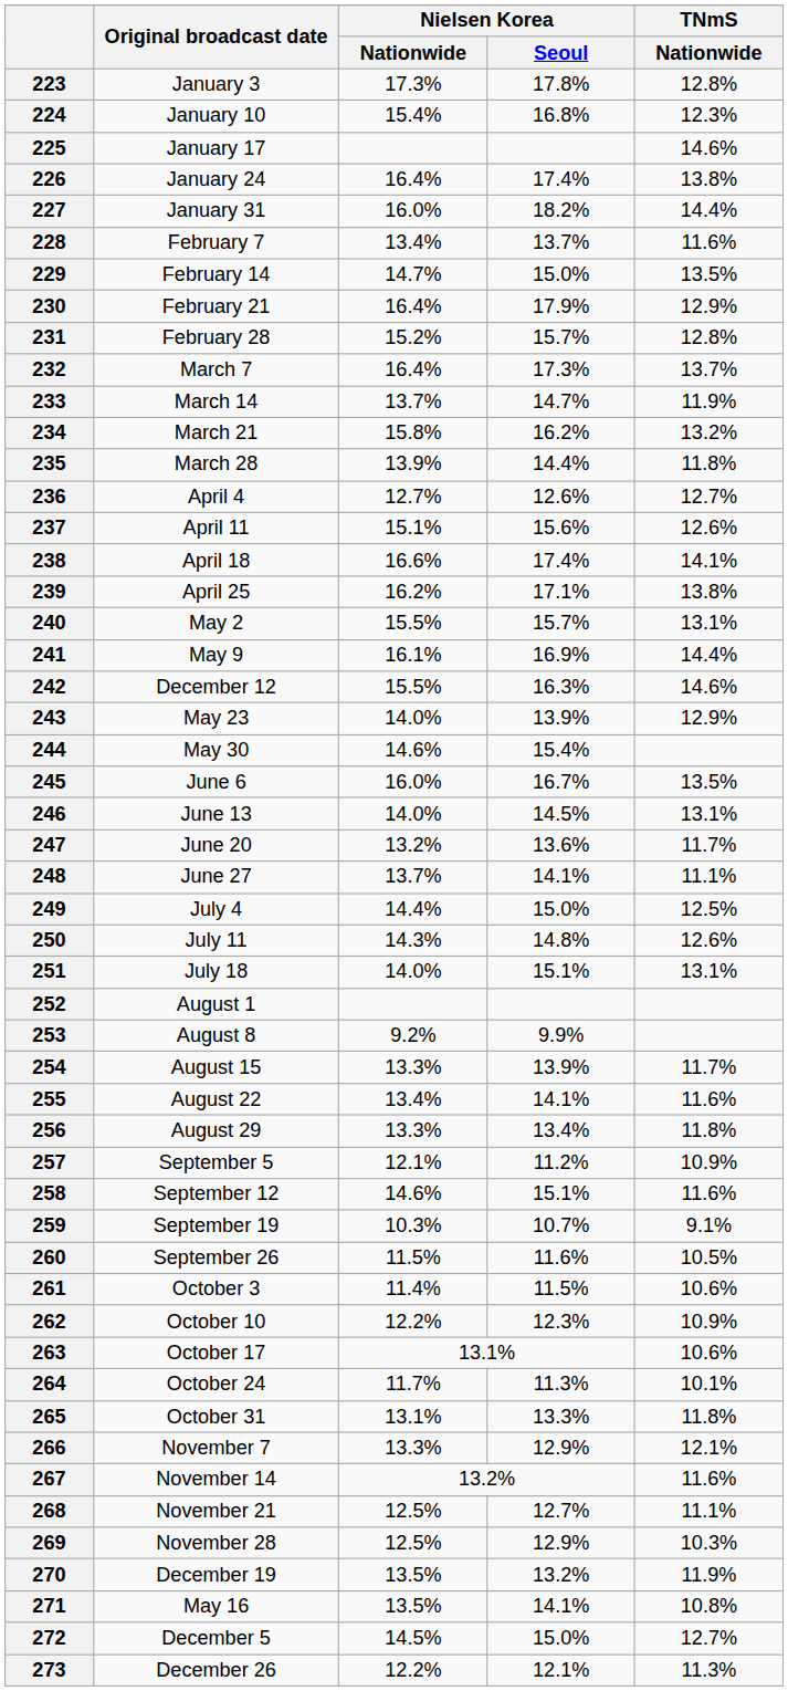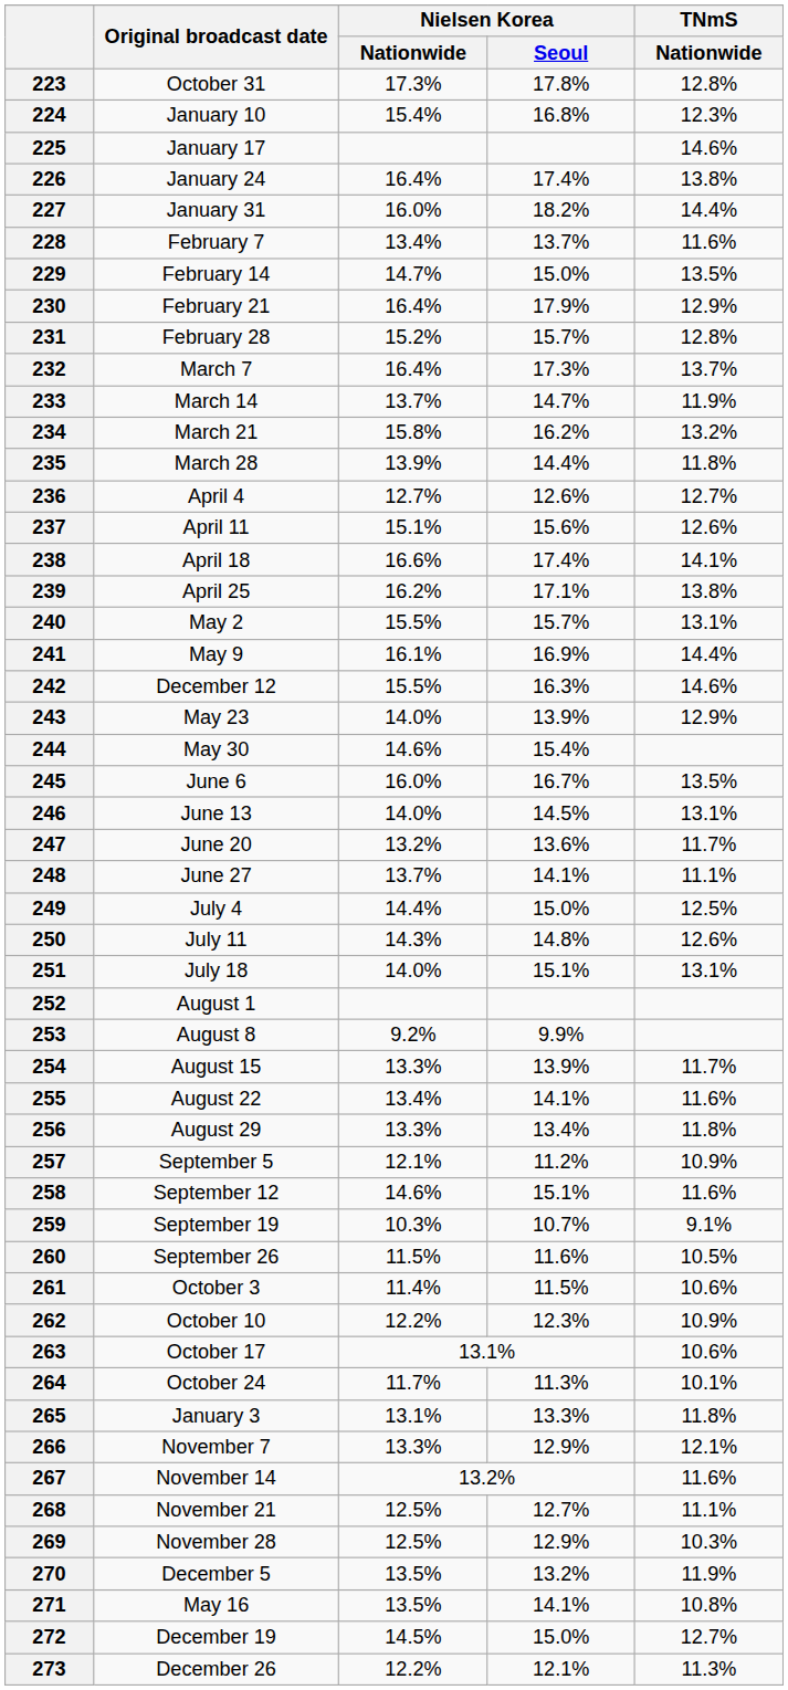 <table class="wikitable sortable" style="text-align:center; margin-left: auto; margin-right: auto">
 <tr>
 </tr>
 <tr>
 <th scope="col" rowspan="2" style="width:4em"></th>
 <th scope="col" rowspan="2" style="width:12em">Original broadcast date</th>
 <th scope="col" colspan="2">Nielsen Korea</th>
 <th scope="col">TNmS</th>
 </tr>
 <tr>
 <th scope="col" style="width:7em">Nationwide</th>
 <th scope="col" style="width:7em"><a href='#'>Seoul</a></th>
 <th scope="col" style="width:7em">Nationwide</th>
 </tr>
 <tr>
 <th scope="col">223</th>
-<td>January 3</td>
+<td>October 31</td>
 <td>17.3%</td>
 <td>17.8%</td>
 <td>12.8%</td>
 </tr>
 <tr>
 <th scope="col">224</th>
 <td>January 10</td>
 <td>15.4%</td>
 <td>16.8%</td>
 <td>12.3%</td>
 </tr>
 <tr>
 <th scope="col">225</th>
 <td>January 17</td>
 <td><strong></strong></td>
 <td><strong></strong></td>
 <td>14.6%</td>
 </tr>
 <tr>
 <th scope="col">226</th>
 <td>January 24</td>
 <td>16.4%</td>
 <td>17.4%</td>
 <td>13.8%</td>
 </tr>
 <tr>
 <th scope="col">227</th>
 <td>January 31</td>
 <td>16.0%</td>
 <td>18.2%</td>
 <td>14.4%</td>
 </tr>
 <tr>
 <th scope="col">228</th>
 <td>February 7</td>
 <td>13.4%</td>
 <td>13.7%</td>
 <td>11.6%</td>
 </tr>
 <tr>
 <th scope="col">229</th>
 <td>February 14</td>
 <td>14.7%</td>
 <td>15.0%</td>
 <td>13.5%</td>
 </tr>
 <tr>
 <th scope="col">230</th>
 <td>February 21</td>
 <td>16.4%</td>
 <td>17.9%</td>
 <td>12.9%</td>
 </tr>
 <tr>
 <th scope="col">231</th>
 <td>February 28</td>
 <td>15.2%</td>
 <td>15.7%</td>
 <td>12.8%</td>
 </tr>
 <tr>
 <th scope="col">232</th>
 <td>March 7</td>
 <td>16.4%</td>
 <td>17.3%</td>
 <td>13.7%</td>
 </tr>
 <tr>
 <th scope="col">233</th>
 <td>March 14</td>
 <td>13.7%</td>
 <td>14.7%</td>
 <td>11.9%</td>
 </tr>
 <tr>
 <th scope="col">234</th>
 <td>March 21</td>
 <td>15.8%</td>
 <td>16.2%</td>
 <td>13.2%</td>
 </tr>
 <tr>
 <th scope="col">235</th>
 <td>March 28</td>
 <td>13.9%</td>
 <td>14.4%</td>
 <td>11.8%</td>
 </tr>
 <tr>
 <th scope="col">236</th>
 <td>April 4</td>
 <td>12.7%</td>
 <td>12.6%</td>
 <td>12.7%</td>
 </tr>
 <tr>
 <th scope="col">237</th>
 <td>April 11</td>
 <td>15.1%</td>
 <td>15.6%</td>
 <td>12.6%</td>
 </tr>
 <tr>
 <th scope="col">238</th>
 <td>April 18</td>
 <td>16.6%</td>
 <td>17.4%</td>
 <td>14.1%</td>
 </tr>
 <tr>
 <th scope="col">239</th>
 <td>April 25</td>
 <td>16.2%</td>
 <td>17.1%</td>
 <td>13.8%</td>
 </tr>
 <tr>
 <th scope="col">240</th>
 <td>May 2</td>
 <td>15.5%</td>
 <td>15.7%</td>
 <td>13.1%</td>
 </tr>
 <tr>
 <th scope="col">241</th>
 <td>May 9</td>
 <td>16.1%</td>
 <td>16.9%</td>
 <td>14.4%</td>
 </tr>
 <tr>
 <th scope="col">242</th>
 <td>December 12</td>
 <td>15.5%</td>
 <td>16.3%</td>
 <td>14.6%</td>
 </tr>
 <tr>
 <th scope="col">243</th>
 <td>May 23</td>
 <td>14.0%</td>
 <td>13.9%</td>
 <td>12.9%</td>
 </tr>
 <tr>
 <th scope="col">244</th>
 <td>May 30</td>
 <td>14.6%</td>
 <td>15.4%</td>
 <td><strong></strong></td>
 </tr>
 <tr>
 <th scope="col">245</th>
 <td>June 6</td>
 <td>16.0%</td>
 <td>16.7%</td>
 <td>13.5%</td>
 </tr>
 <tr>
 <th scope="col">246</th>
 <td>June 13</td>
 <td>14.0%</td>
 <td>14.5%</td>
 <td>13.1%</td>
 </tr>
 <tr>
 <th scope="col">247</th>
 <td>June 20</td>
 <td>13.2%</td>
 <td>13.6%</td>
 <td>11.7%</td>
 </tr>
 <tr>
 <th scope="col">248</th>
 <td>June 27</td>
 <td>13.7%</td>
 <td>14.1%</td>
 <td>11.1%</td>
 </tr>
 <tr>
 <th scope="col">249</th>
 <td>July 4</td>
 <td>14.4%</td>
 <td>15.0%</td>
 <td>12.5%</td>
 </tr>
 <tr>
 <th scope="col">250</th>
 <td>July 11</td>
 <td>14.3%</td>
 <td>14.8%</td>
 <td>12.6%</td>
 </tr>
 <tr>
 <th scope="col">251</th>
 <td>July 18</td>
 <td>14.0%</td>
 <td>15.1%</td>
 <td>13.1%</td>
 </tr>
 <tr>
 <th scope="col">252</th>
 <td>August 1</td>
 <td><strong></strong></td>
 <td><strong></strong></td>
 <td></td>
 </tr>
 <tr>
 <th scope="col">253</th>
 <td>August 8</td>
 <td>9.2%</td>
 <td>9.9%</td>
 <td><strong></strong></td>
 </tr>
 <tr>
 <th scope="col">254</th>
 <td>August 15</td>
 <td>13.3%</td>
 <td>13.9%</td>
 <td>11.7%</td>
 </tr>
 <tr>
 <th scope="col">255</th>
 <td>August 22</td>
 <td>13.4%</td>
 <td>14.1%</td>
 <td>11.6%</td>
 </tr>
 <tr>
 <th scope="col">256</th>
 <td>August 29</td>
 <td>13.3%</td>
 <td>13.4%</td>
 <td>11.8%</td>
 </tr>
 <tr>
 <th scope="col">257</th>
 <td>September 5</td>
 <td>12.1%</td>
 <td>11.2%</td>
 <td>10.9%</td>
 </tr>
 <tr>
 <th scope="col">258</th>
 <td>September 12</td>
 <td>14.6%</td>
 <td>15.1%</td>
 <td>11.6%</td>
 </tr>
 <tr>
 <th scope="col">259</th>
 <td>September 19</td>
 <td>10.3%</td>
 <td>10.7%</td>
 <td>9.1%</td>
 </tr>
 <tr>
 <th scope="col">260</th>
 <td>September 26</td>
 <td>11.5%</td>
 <td>11.6%</td>
 <td>10.5%</td>
 </tr>
 <tr>
 <th scope="col">261</th>
 <td>October 3</td>
 <td>11.4%</td>
 <td>11.5%</td>
 <td>10.6%</td>
 </tr>
 <tr>
 <th scope="col">262</th>
 <td>October 10</td>
 <td>12.2%</td>
 <td>12.3%</td>
 <td>10.9%</td>
 </tr>
 <tr>
 <th scope="col">263</th>
 <td>October 17</td>
 <td colspan="2">13.1%</td>
 <td>10.6%</td>
 </tr>
 <tr>
 <th scope="col">264</th>
 <td>October 24</td>
 <td>11.7%</td>
 <td>11.3%</td>
 <td>10.1%</td>
 </tr>
 <tr>
 <th scope="col">265</th>
-<td>October 31</td>
+<td>January 3</td>
 <td>13.1%</td>
 <td>13.3%</td>
 <td>11.8%</td>
 </tr>
 <tr>
 <th scope="col">266</th>
 <td>November 7</td>
 <td>13.3%</td>
 <td>12.9%</td>
 <td>12.1%</td>
 </tr>
 <tr>
 <th scope="col">267</th>
 <td>November 14</td>
 <td colspan="2">13.2%</td>
 <td>11.6%</td>
 </tr>
 <tr>
 <th scope="col">268</th>
 <td>November 21</td>
 <td>12.5%</td>
 <td>12.7%</td>
 <td>11.1%</td>
 </tr>
 <tr>
 <th scope="col">269</th>
 <td>November 28</td>
 <td>12.5%</td>
 <td>12.9%</td>
 <td>10.3%</td>
 </tr>
 <tr>
 <th scope="col">270</th>
-<td>December 19</td>
+<td>December 5</td>
 <td>13.5%</td>
 <td>13.2%</td>
 <td>11.9%</td>
 </tr>
 <tr>
 <th scope="col">271</th>
 <td>May 16</td>
 <td>13.5%</td>
 <td>14.1%</td>
 <td>10.8%</td>
 </tr>
 <tr>
 <th scope="col">272</th>
-<td>December 5</td>
+<td>December 19</td>
 <td>14.5%</td>
 <td>15.0%</td>
 <td>12.7%</td>
 </tr>
 <tr>
 <th scope="col">273</th>
 <td>December 26</td>
 <td>12.2%</td>
 <td>12.1%</td>
 <td>11.3%</td>
 </tr>
 </table>
